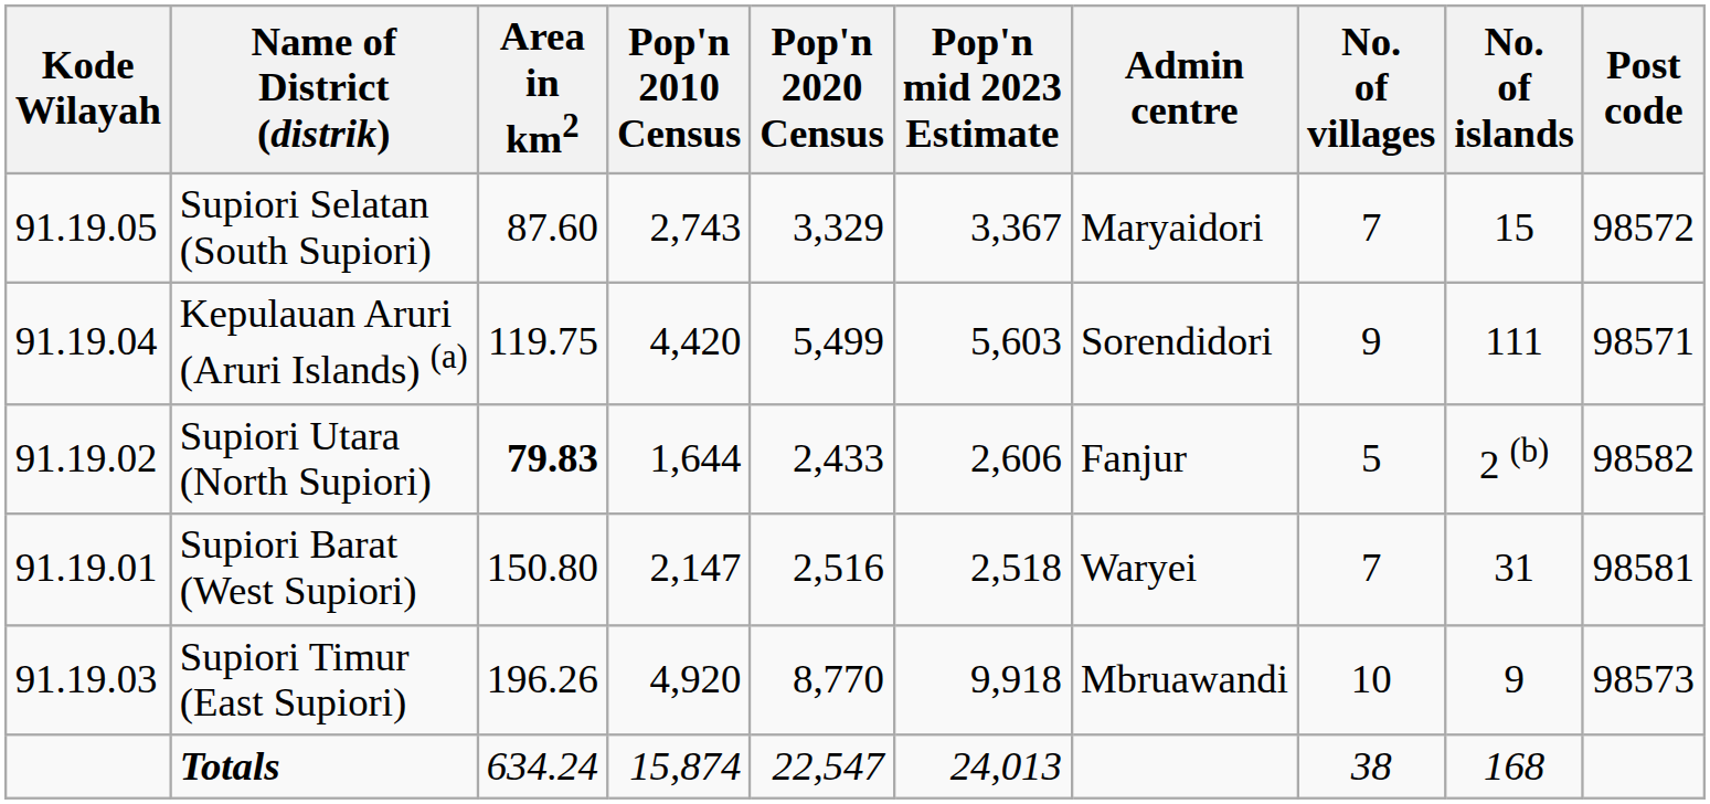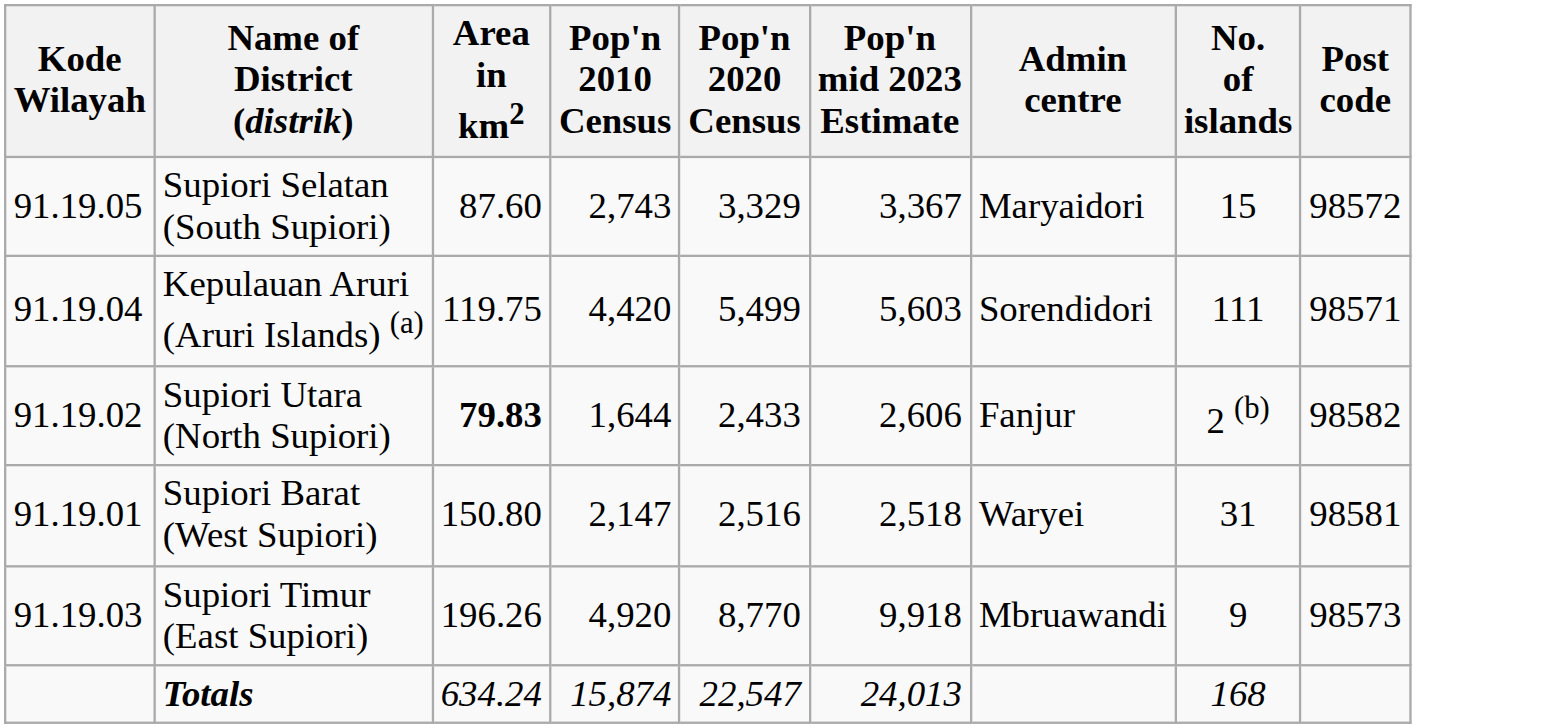 <table class="wikitable">
 <tr>
 <th>Kode <br>Wilayah</th>
 <th>Name of<br>District<br>(<em>distrik</em>)</th>
 <th>Area <br> in<br>km<sup>2</sup></th>
 <th>Pop'n <br>2010<br>Census</th>
 <th>Pop'n <br>2020<br>Census</th>
 <th>Pop'n <br>mid 2023<br>Estimate</th>
 <th>Admin<br>centre</th>
-<th>No.<br>of<br>villages</th>
 <th>No.<br>of<br>islands</th>
 <th>Post<br>code</th>
 </tr>
 <tr>
 <td>91.19.05</td>
 <td>Supiori Selatan <br>(South Supiori)</td>
 <td align="right">87.60</td>
 <td align="right">2,743</td>
 <td align="right">3,329</td>
 <td align="right">3,367</td>
 <td>Maryaidori</td>
-<td align="center">7</td>
 <td align="center">15</td>
 <td>98572</td>
 </tr>
 <tr>
 <td>91.19.04</td>
 <td>Kepulauan Aruri <br>(Aruri Islands) <sup>(a)</sup></td>
 <td align="right">119.75</td>
 <td align="right">4,420</td>
 <td align="right">5,499</td>
 <td align="right">5,603</td>
 <td>Sorendidori</td>
-<td align="center">9</td>
 <td align="center">111</td>
 <td>98571</td>
 </tr>
 <tr>
 <td>91.19.02</td>
 <td>Supiori Utara <br>(North Supiori)</td>
 <td align="right"><strong>79.83</strong></td>
 <td align="right">1,644</td>
 <td align="right">2,433</td>
 <td align="right">2,606</td>
 <td>Fanjur</td>
-<td align="center">5</td>
 <td align="center">2 <sup>(b)</sup></td>
 <td>98582</td>
 </tr>
 <tr>
 <td>91.19.01</td>
 <td>Supiori Barat <br>(West Supiori)</td>
 <td align="right">150.80</td>
 <td align="right">2,147</td>
 <td align="right">2,516</td>
 <td align="right">2,518</td>
 <td>Waryei</td>
-<td align="center">7</td>
 <td align="center">31</td>
 <td>98581</td>
 </tr>
 <tr>
 <td>91.19.03</td>
 <td>Supiori Timur <br>(East Supiori)</td>
 <td align="right">196.26</td>
 <td align="right">4,920</td>
 <td align="right">8,770</td>
 <td align="right">9,918</td>
 <td>Mbruawandi</td>
-<td align="center">10</td>
 <td align="center">9</td>
 <td>98573</td>
 </tr>
 <tr>
 <td></td>
 <td><strong><em>Totals</em></strong></td>
 <td align="right"><em>634.24</em></td>
 <td align="right"><em>15,874</em></td>
 <td align="right"><em>22,547</em></td>
 <td align="right"><em>24,013</em></td>
 <td></td>
-<td align="center"><em>38</em></td>
 <td align="center"><em>168</em></td>
 <td></td>
 </tr>
 </table>
